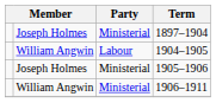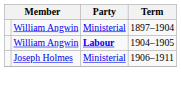 <table class="wikitable">
 <tr>
 <th colspan="2">Member</th>
 <th>Party</th>
 <th>Term</th>
 </tr>
 <tr>
 <td> </td>
-<td><a href='#'>Joseph Holmes</a></td>
+<td><a href='#'>William Angwin</a></td>
 <td><a href='#'>Ministerial</a></td>
 <td>1897–1904</td>
 </tr>
 <tr>
 <td> </td>
 <td><a href='#'>William Angwin</a></td>
-<td><a href='#'>Labour</a></td>
+<td><strong><a href='#'>Labour</a></strong></td>
 <td>1904–1905</td>
 </tr>
 <tr>
 <td> </td>
-<td>Joseph Holmes</td>
-<td>Ministerial</td>
-<td>1905–1906</td>
-</tr>
-<tr>
-<td> </td>
-<td>William Angwin</td>
+<td><a href='#'>Joseph Holmes</a></td>
 <td><a href='#'>Ministerial</a></td>
 <td>1906–1911</td>
 </tr>
 <tr>
 </tr>
 </table>
